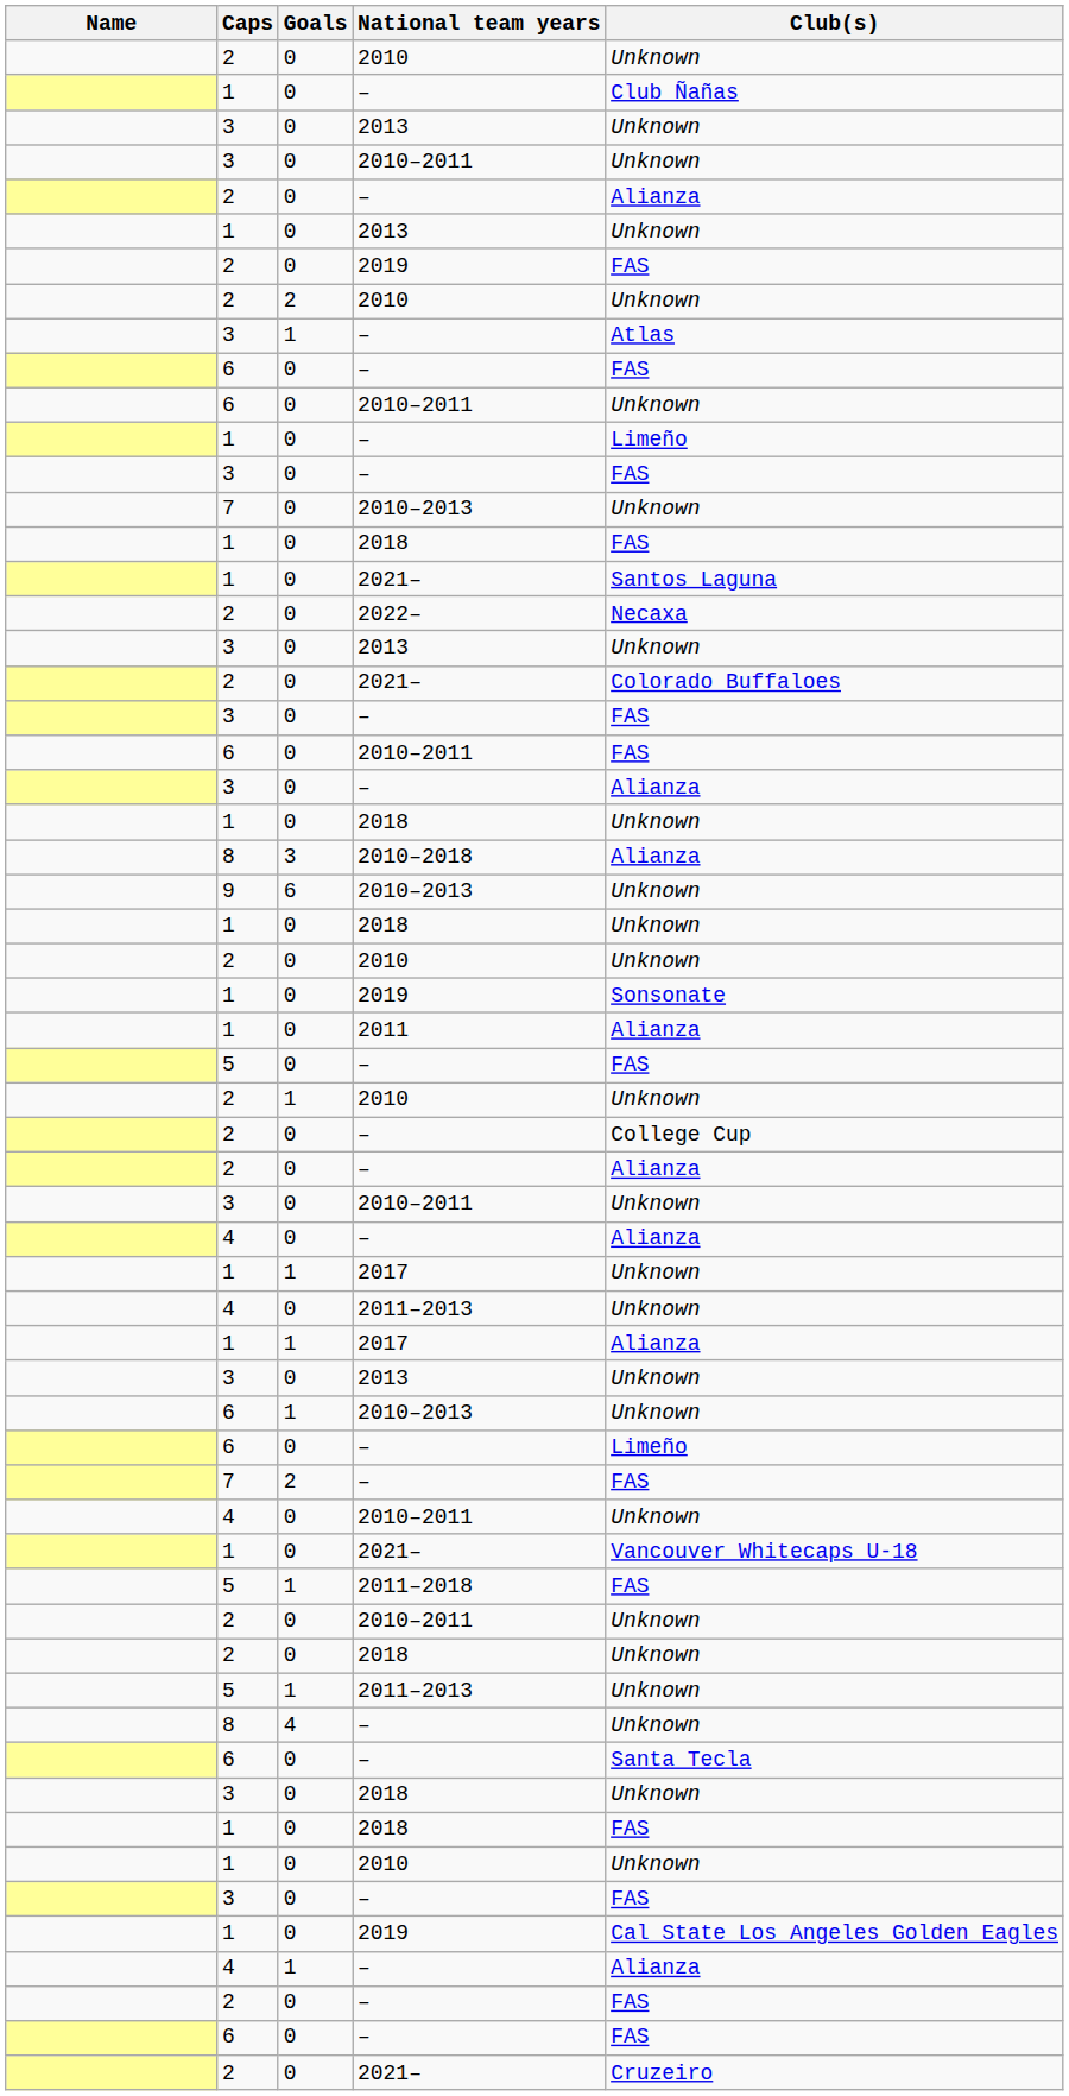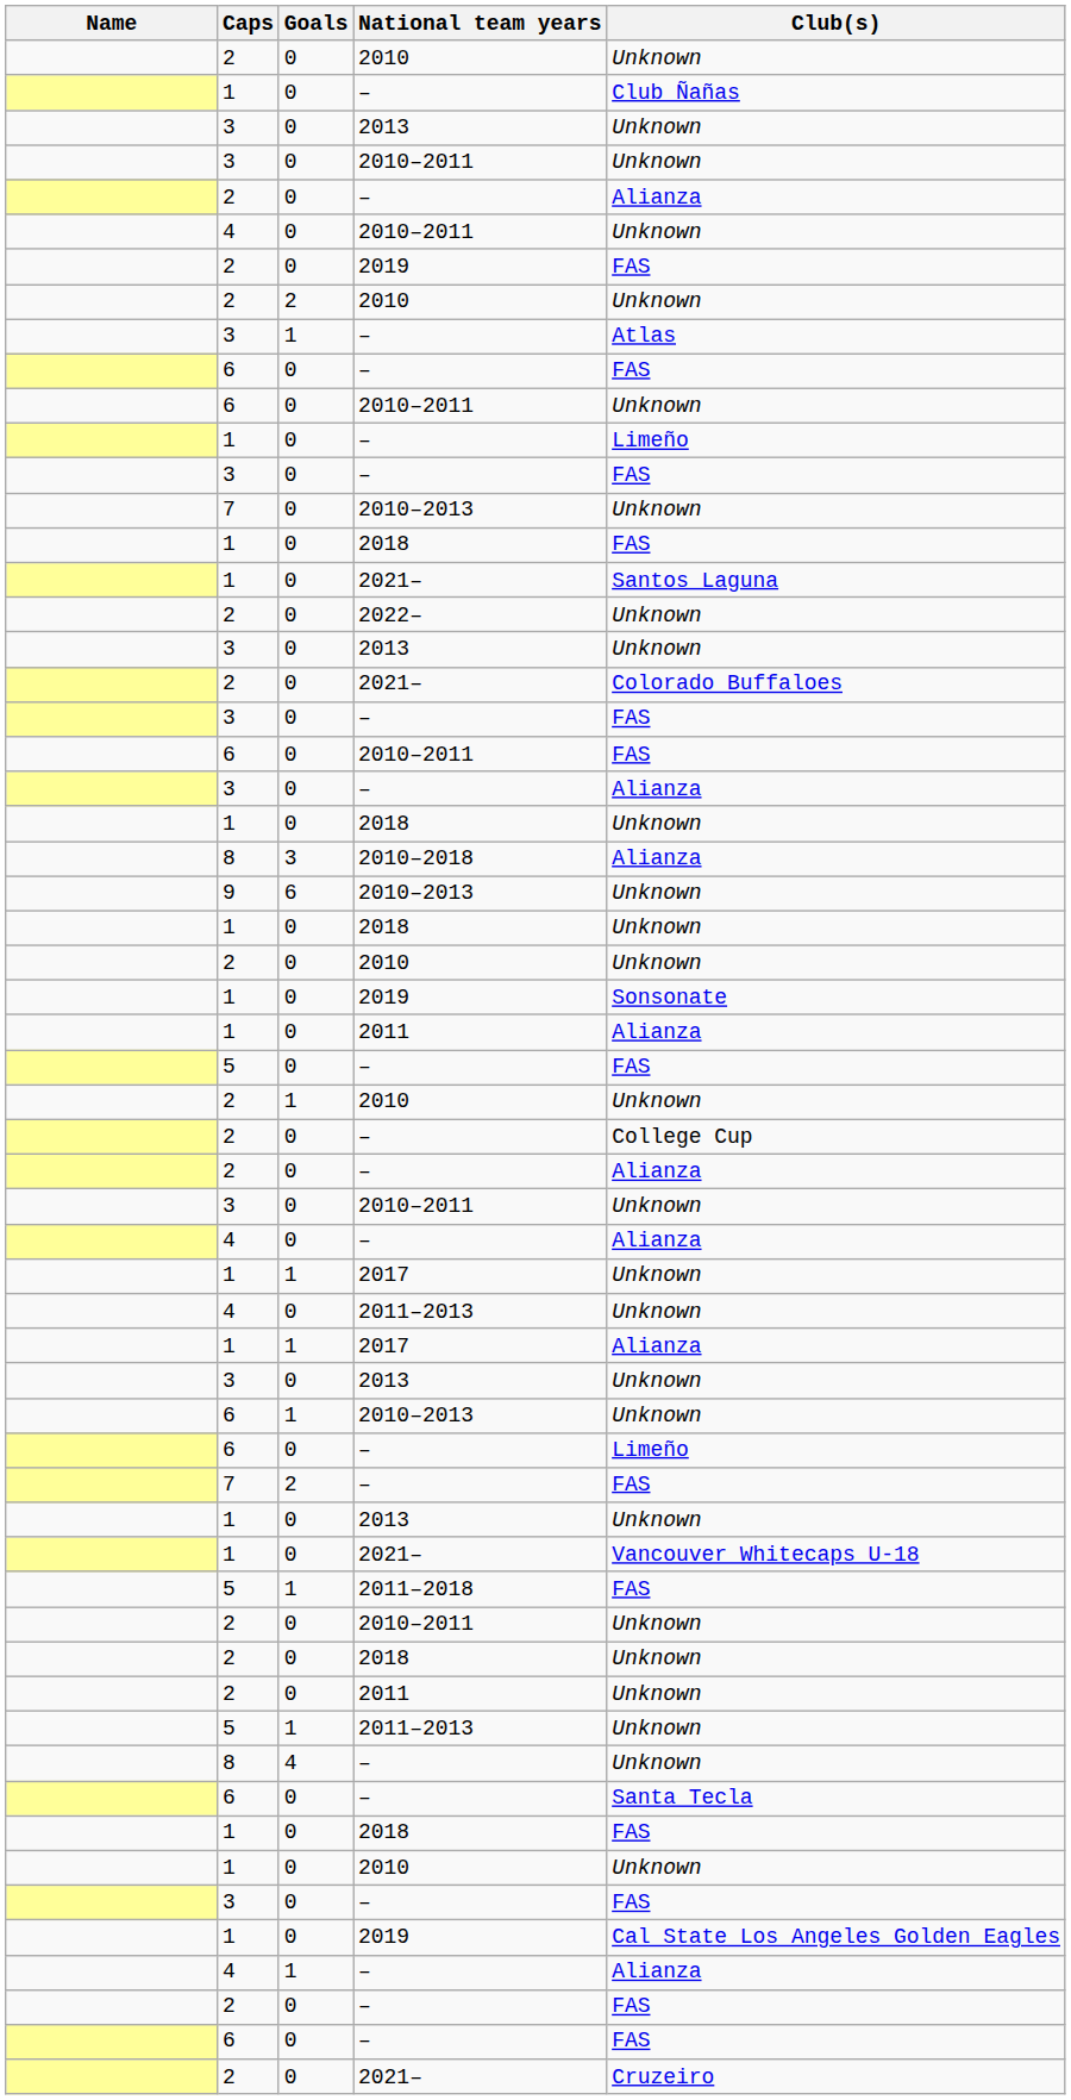 <table class="wikitable sortable">
 <tr>
 <th width="20%">Name</th>
 <th>Caps</th>
 <th>Goals</th>
 <th>National team years</th>
 <th>Club(s)</th>
 </tr>
 <tr>
 <td></td>
 <td>2</td>
 <td>0</td>
 <td>2010</td>
 <td><em>Unknown</em></td>
 </tr>
 <tr>
 <td scope="row" style="background-color:#FFFF99" align="left"><strong></strong></td>
 <td>1</td>
 <td>0</td>
 <td>–</td>
 <td> <a href='#'>Club Ñañas</a></td>
 </tr>
 <tr>
 <td></td>
 <td>3</td>
 <td>0</td>
 <td>2013</td>
 <td><em>Unknown</em></td>
 </tr>
 <tr>
 <td></td>
 <td>3</td>
 <td>0</td>
 <td>2010–2011</td>
 <td><em>Unknown</em></td>
 </tr>
 <tr>
 <td scope="row" style="background-color:#FFFF99" align="left"><strong></strong></td>
 <td>2</td>
 <td>0</td>
 <td>–</td>
 <td> <a href='#'>Alianza</a></td>
 </tr>
 <tr>
 <td></td>
-<td>1</td>
+<td>4</td>
 <td>0</td>
-<td>2013</td>
+<td>2010–2011</td>
 <td><em>Unknown</em></td>
 </tr>
 <tr>
 <td></td>
 <td>2</td>
 <td>0</td>
 <td>2019</td>
 <td> <a href='#'>FAS</a></td>
 </tr>
 <tr>
 <td></td>
 <td>2</td>
 <td>2</td>
 <td>2010</td>
 <td><em>Unknown</em></td>
 </tr>
 <tr>
 <td></td>
 <td>3</td>
 <td>1</td>
 <td>–</td>
 <td> <a href='#'>Atlas</a></td>
 </tr>
 <tr>
 <td scope="row" style="background-color:#FFFF99" align="left"><strong></strong></td>
 <td>6</td>
 <td>0</td>
 <td>–</td>
 <td> <a href='#'>FAS</a></td>
 </tr>
 <tr>
 <td></td>
 <td>6</td>
 <td>0</td>
 <td>2010–2011</td>
 <td><em>Unknown</em></td>
 </tr>
 <tr>
 <td scope="row" style="background-color:#FFFF99" align="left"><strong></strong></td>
 <td>1</td>
 <td>0</td>
 <td>–</td>
 <td> <a href='#'>Limeño</a></td>
 </tr>
 <tr>
 <td></td>
 <td>3</td>
 <td>0</td>
 <td>–</td>
 <td> <a href='#'>FAS</a></td>
 </tr>
 <tr>
 <td></td>
 <td>7</td>
 <td>0</td>
 <td>2010–2013</td>
 <td><em>Unknown</em></td>
 </tr>
 <tr>
 <td></td>
 <td>1</td>
 <td>0</td>
 <td>2018</td>
 <td> <a href='#'>FAS</a></td>
 </tr>
 <tr>
 <td scope="row" style="background-color:#FFFF99" align="left"><strong></strong></td>
 <td>1</td>
 <td>0</td>
 <td>2021–</td>
 <td> <a href='#'>Santos Laguna</a></td>
 </tr>
 <tr>
 <td></td>
 <td>2</td>
 <td>0</td>
 <td>2022–</td>
-<td> <a href='#'>Necaxa</a></td>
+<td><em>Unknown</em></td>
 </tr>
 <tr>
 <td></td>
 <td>3</td>
 <td>0</td>
 <td>2013</td>
 <td><em>Unknown</em></td>
 </tr>
 <tr>
 <td scope="row" style="background-color:#FFFF99" align="left"><strong></strong></td>
 <td>2</td>
 <td>0</td>
 <td>2021–</td>
 <td> <a href='#'>Colorado Buffaloes</a></td>
 </tr>
 <tr>
 <td scope="row" style="background-color:#FFFF99" align="left"><strong></strong></td>
 <td>3</td>
 <td>0</td>
 <td>–</td>
 <td> <a href='#'>FAS</a></td>
 </tr>
 <tr>
 <td></td>
 <td>6</td>
 <td>0</td>
 <td>2010–2011</td>
 <td> <a href='#'>FAS</a></td>
 </tr>
 <tr>
 <td scope="row" style="background-color:#FFFF99" align="left"><strong></strong></td>
 <td>3</td>
 <td>0</td>
 <td>–</td>
 <td> <a href='#'>Alianza</a></td>
 </tr>
 <tr>
 <td></td>
 <td>1</td>
 <td>0</td>
 <td>2018</td>
 <td><em>Unknown</em></td>
 </tr>
 <tr>
 <td></td>
 <td>8</td>
 <td>3</td>
 <td>2010–2018</td>
 <td> <a href='#'>Alianza</a></td>
 </tr>
 <tr>
 <td></td>
 <td>9</td>
 <td>6</td>
 <td>2010–2013</td>
 <td><em>Unknown</em></td>
 </tr>
 <tr>
 <td></td>
 <td>1</td>
 <td>0</td>
 <td>2018</td>
 <td><em>Unknown</em></td>
 </tr>
 <tr>
 <td></td>
 <td>2</td>
 <td>0</td>
 <td>2010</td>
 <td><em>Unknown</em></td>
 </tr>
 <tr>
 <td></td>
 <td>1</td>
 <td>0</td>
 <td>2019</td>
 <td> <a href='#'>Sonsonate</a></td>
 </tr>
 <tr>
 <td></td>
 <td>1</td>
 <td>0</td>
 <td>2011</td>
 <td> <a href='#'>Alianza</a></td>
 </tr>
 <tr>
 <td scope="row" style="background-color:#FFFF99" align="left"><strong></strong></td>
 <td>5</td>
 <td>0</td>
 <td>–</td>
 <td> <a href='#'>FAS</a></td>
 </tr>
 <tr>
 <td></td>
 <td>2</td>
 <td>1</td>
 <td>2010</td>
 <td><em>Unknown</em></td>
 </tr>
 <tr>
 <td scope="row" style="background-color:#FFFF99" align="left"><strong></strong></td>
 <td>2</td>
 <td>0</td>
 <td>–</td>
 <td> College Cup</td>
 </tr>
 <tr>
 <td scope="row" style="background-color:#FFFF99" align="left"><strong></strong></td>
 <td>2</td>
 <td>0</td>
 <td>–</td>
 <td> <a href='#'>Alianza</a></td>
 </tr>
 <tr>
 <td></td>
 <td>3</td>
 <td>0</td>
 <td>2010–2011</td>
 <td><em>Unknown</em></td>
 </tr>
 <tr>
 <td scope="row" style="background-color:#FFFF99" align="left"><strong></strong></td>
 <td>4</td>
 <td>0</td>
 <td>–</td>
 <td> <a href='#'>Alianza</a></td>
 </tr>
 <tr>
 <td></td>
 <td>1</td>
 <td>1</td>
 <td>2017</td>
 <td><em>Unknown</em></td>
 </tr>
 <tr>
 <td></td>
 <td>4</td>
 <td>0</td>
 <td>2011–2013</td>
 <td><em>Unknown</em></td>
 </tr>
 <tr>
 <td></td>
 <td>1</td>
 <td>1</td>
 <td>2017</td>
 <td> <a href='#'>Alianza</a></td>
 </tr>
 <tr>
 <td></td>
 <td>3</td>
 <td>0</td>
 <td>2013</td>
 <td><em>Unknown</em></td>
 </tr>
 <tr>
 <td></td>
 <td>6</td>
 <td>1</td>
 <td>2010–2013</td>
 <td><em>Unknown</em></td>
 </tr>
 <tr>
 <td scope="row" style="background-color:#FFFF99" align="left"><strong></strong></td>
 <td>6</td>
 <td>0</td>
 <td>–</td>
 <td> <a href='#'>Limeño</a></td>
 </tr>
 <tr>
 <td scope="row" style="background-color:#FFFF99" align="left"><strong></strong></td>
 <td>7</td>
 <td>2</td>
 <td>–</td>
 <td> <a href='#'>FAS</a></td>
 </tr>
 <tr>
 <td></td>
-<td>4</td>
+<td>1</td>
 <td>0</td>
-<td>2010–2011</td>
+<td>2013</td>
 <td><em>Unknown</em></td>
 </tr>
 <tr>
 <td scope="row" style="background-color:#FFFF99" align="left"><strong></strong></td>
 <td>1</td>
 <td>0</td>
 <td>2021–</td>
 <td> <a href='#'>Vancouver Whitecaps U-18</a></td>
 </tr>
 <tr>
 <td></td>
 <td>5</td>
 <td>1</td>
 <td>2011–2018</td>
 <td> <a href='#'>FAS</a></td>
 </tr>
 <tr>
 <td></td>
 <td>2</td>
 <td>0</td>
 <td>2010–2011</td>
 <td><em>Unknown</em></td>
 </tr>
 <tr>
 <td></td>
 <td>2</td>
 <td>0</td>
 <td>2018</td>
 <td><em>Unknown</em></td>
 </tr>
 <tr>
 <td></td>
+<td>2</td>
+<td>0</td>
+<td>2011</td>
+<td><em>Unknown</em></td>
+</tr>
+<tr>
+<td></td>
 <td>5</td>
 <td>1</td>
 <td>2011–2013</td>
 <td><em>Unknown</em></td>
 </tr>
 <tr>
 <td></td>
 <td>8</td>
 <td>4</td>
 <td>–</td>
 <td><em>Unknown</em></td>
 </tr>
 <tr>
 <td scope="row" style="background-color:#FFFF99" align="left"><strong></strong></td>
 <td>6</td>
 <td>0</td>
 <td>–</td>
 <td> <a href='#'>Santa Tecla</a></td>
-</tr>
-<tr>
-<td></td>
-<td>3</td>
-<td>0</td>
-<td>2018</td>
-<td><em>Unknown</em></td>
 </tr>
 <tr>
 <td></td>
 <td>1</td>
 <td>0</td>
 <td>2018</td>
 <td> <a href='#'>FAS</a></td>
 </tr>
 <tr>
 <td></td>
 <td>1</td>
 <td>0</td>
 <td>2010</td>
 <td><em>Unknown</em></td>
 </tr>
 <tr>
 <td scope="row" style="background-color:#FFFF99" align="left"><strong></strong></td>
 <td>3</td>
 <td>0</td>
 <td>–</td>
 <td> <a href='#'>FAS</a></td>
 </tr>
 <tr>
 <td></td>
 <td>1</td>
 <td>0</td>
 <td>2019</td>
 <td> <a href='#'>Cal State Los Angeles Golden Eagles</a></td>
 </tr>
 <tr>
 <td></td>
 <td>4</td>
 <td>1</td>
 <td>–</td>
 <td> <a href='#'>Alianza</a></td>
 </tr>
 <tr>
 <td></td>
 <td>2</td>
 <td>0</td>
 <td>–</td>
 <td> <a href='#'>FAS</a></td>
 </tr>
 <tr>
 <td scope="row" style="background-color:#FFFF99" align="left"><strong></strong></td>
 <td>6</td>
 <td>0</td>
 <td>–</td>
 <td> <a href='#'>FAS</a></td>
 </tr>
 <tr>
 <td scope="row" style="background-color:#FFFF99" align="left"><strong></strong></td>
 <td>2</td>
 <td>0</td>
 <td>2021–</td>
 <td> <a href='#'>Cruzeiro</a></td>
 </tr>
 </table>
